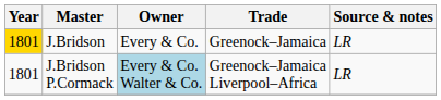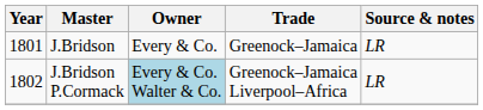 <table class=" wikitable">
 <tr>
 <th>Year</th>
 <th>Master</th>
 <th>Owner</th>
 <th>Trade</th>
 <th>Source & notes</th>
 </tr>
 <tr>
-<td style="background: gold;">1801</td>
+<td>1801</td>
 <td>J.Bridson</td>
 <td>Every & Co.</td>
 <td>Greenock–Jamaica</td>
 <td><em>LR</em></td>
 </tr>
 <tr>
-<td>1801</td>
+<td>1802</td>
 <td>J.Bridson<br>P.Cormack</td>
 <td style="background: lightblue;">Every & Co.<br>Walter & Co.</td>
 <td>Greenock–Jamaica<br>Liverpool–Africa</td>
 <td><em>LR</em></td>
 </tr>
 <tr>
 </tr>
 </table>
